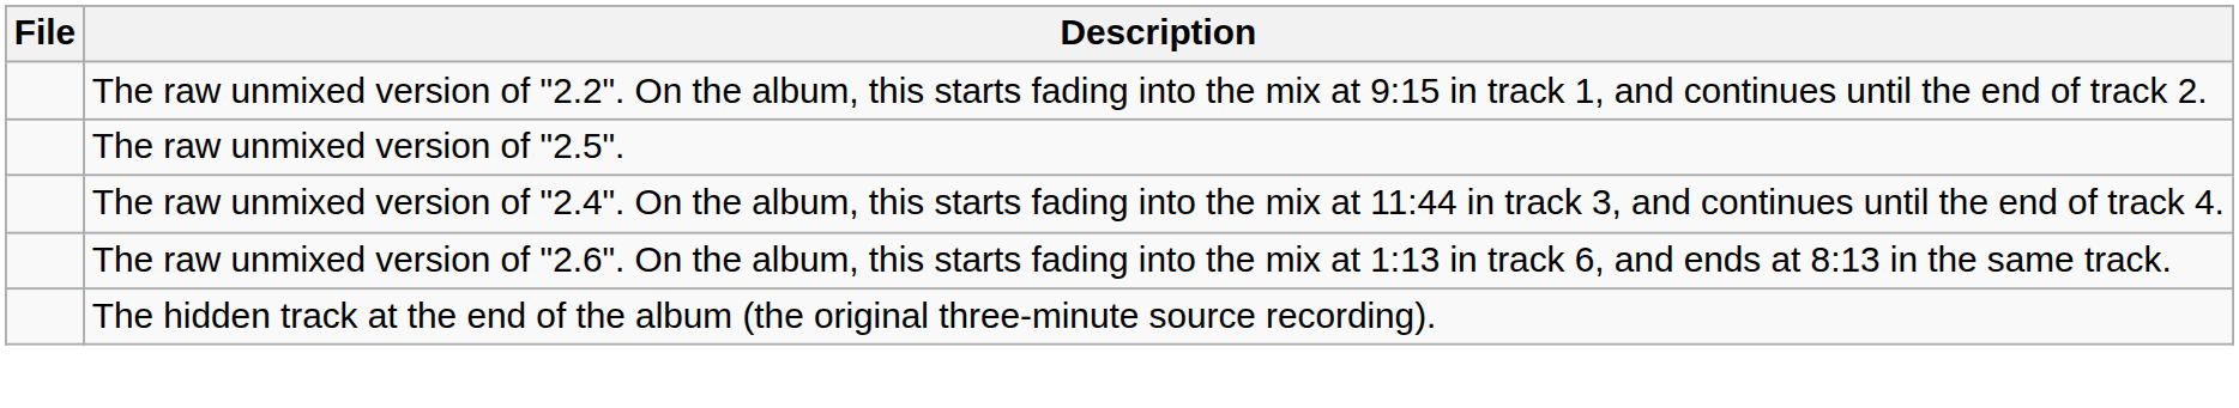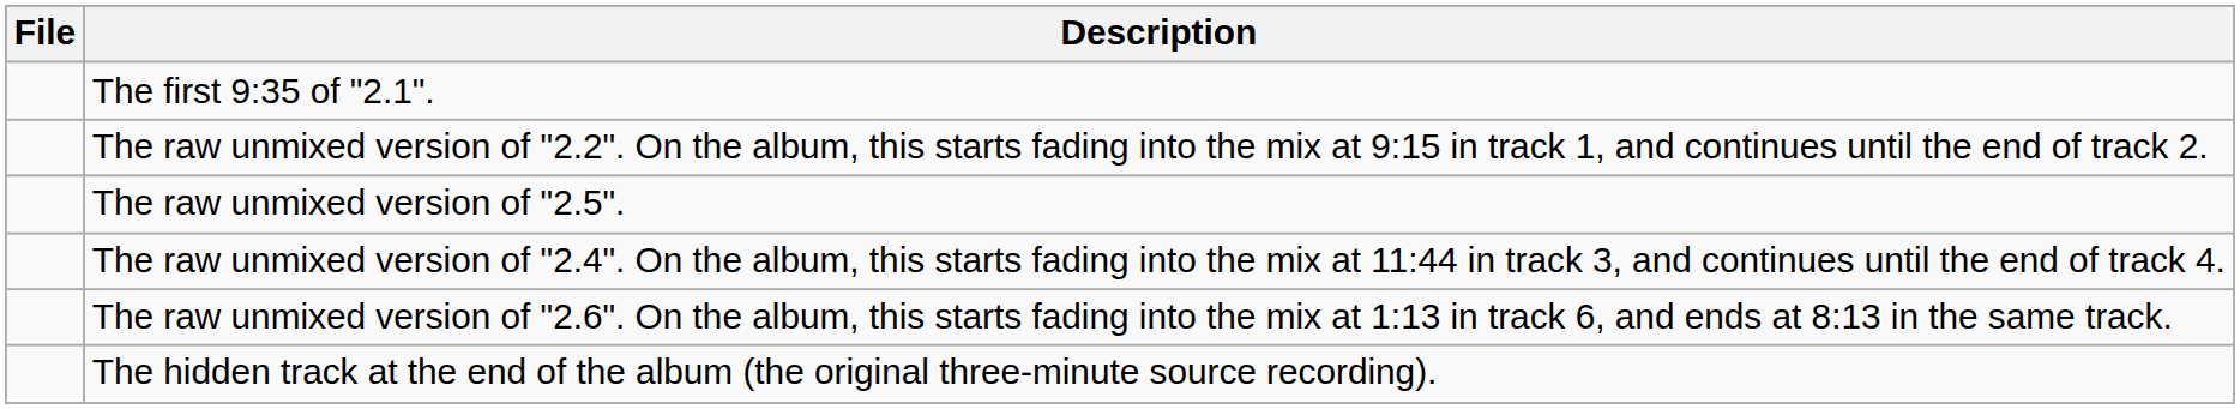 <table class="wikitable">
 <tr>
 <th><strong>File</strong></th>
 <th><strong>Description</strong></th>
+</tr>
+<tr>
+<td valign="top"></td>
+<td valign="top">The first 9:35 of "2.1".</td>
 </tr>
 <tr>
 <td valign="top"></td>
 <td valign="top">The raw unmixed version of "2.2".  On the album, this starts fading into the mix at 9:15 in track 1, and continues until the end of track 2.</td>
 </tr>
 <tr>
 <td valign="top"></td>
 <td valign="top">The raw unmixed version of "2.5".</td>
 </tr>
 <tr>
 <td valign="top"></td>
 <td valign="top">The raw unmixed version of "2.4".  On the album, this starts fading into the mix at 11:44 in track 3, and continues until the end of track 4.</td>
 </tr>
 <tr>
 <td valign="top"></td>
 <td valign="top">The raw unmixed version of "2.6".  On the album, this starts fading into the mix at 1:13 in track 6, and ends at 8:13 in the same track.</td>
 </tr>
 <tr>
 <td valign="top"></td>
 <td valign="top">The hidden track at the end of the album (the original three-minute source recording).</td>
 </tr>
 </table>
